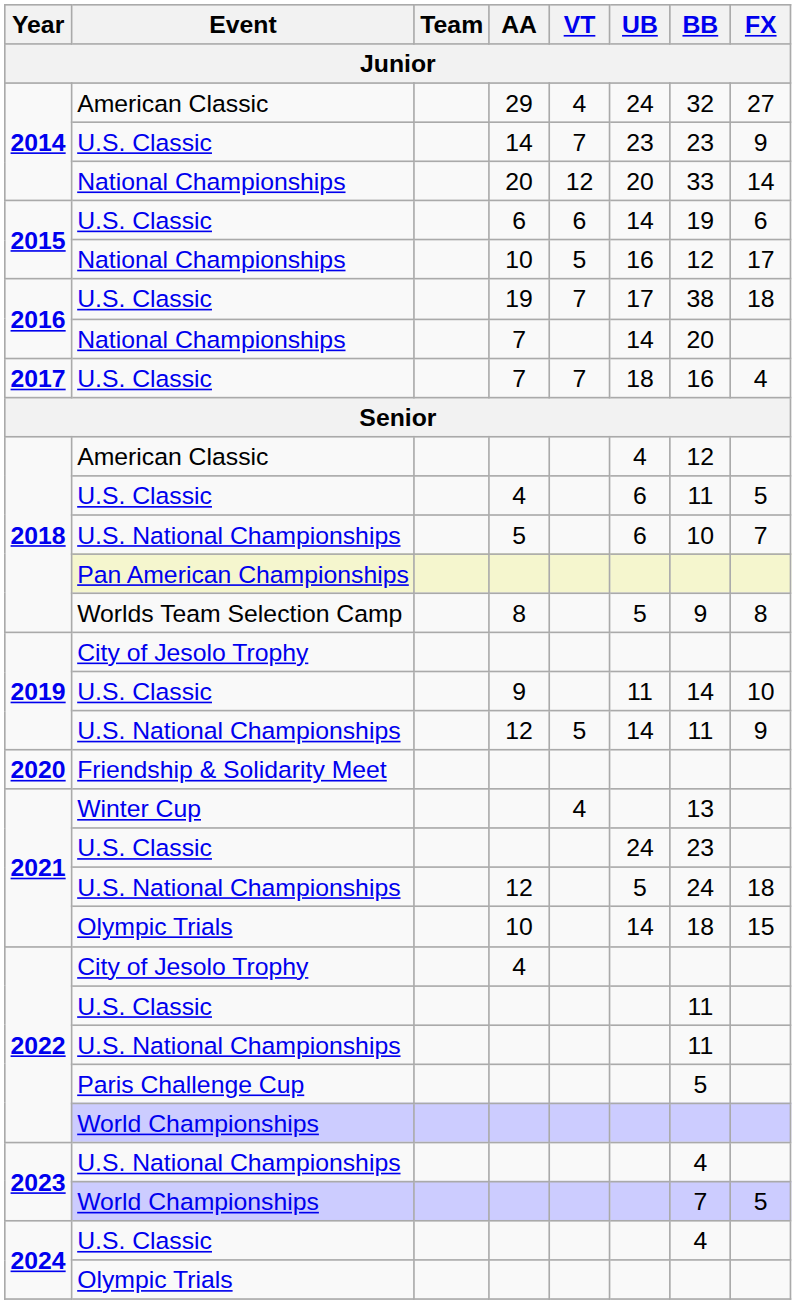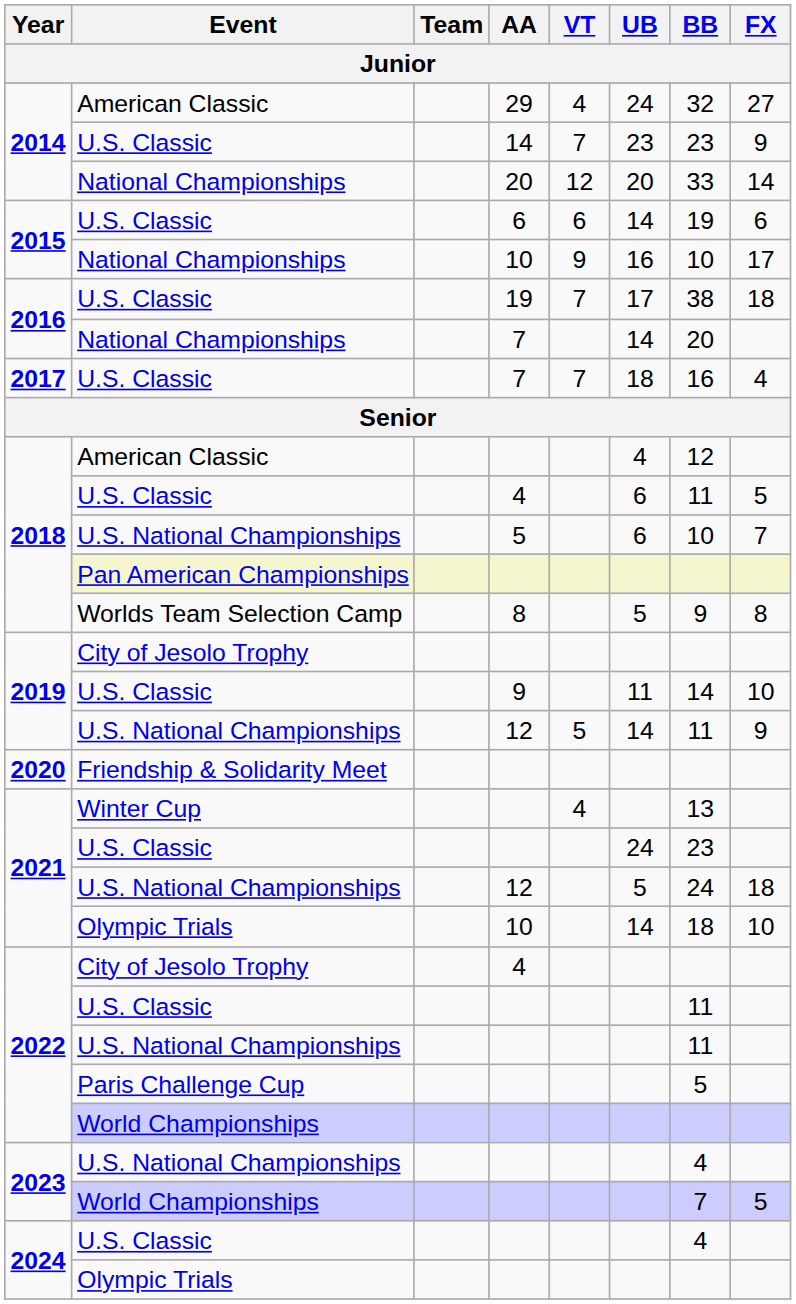 <table class="wikitable" style="text-align:center; font-size:95%;">
 <tr>
 <th align="center">Year</th>
 <th align="center">Event</th>
 <th style="width:30px;">Team</th>
 <th style="width:30px;">AA</th>
 <th style="width:30px;"><a href='#'>VT</a></th>
 <th style="width:30px;"><a href='#'>UB</a></th>
 <th style="width:30px;"><a href='#'>BB</a></th>
 <th style="width:30px;"><a href='#'>FX</a></th>
 </tr>
 <tr>
 <th colspan="8"><strong>Junior</strong></th>
 </tr>
 <tr>
 <td rowspan="3"><strong><a href='#'>2014</a></strong></td>
 <td align=left>American Classic</td>
 <td></td>
 <td>29</td>
 <td>4</td>
 <td>24</td>
 <td>32</td>
 <td>27</td>
 </tr>
 <tr>
 <td align=left><a href='#'>U.S. Classic</a></td>
 <td></td>
 <td>14</td>
 <td>7</td>
 <td>23</td>
 <td>23</td>
 <td>9</td>
 </tr>
 <tr>
 <td align=left><a href='#'>National Championships</a></td>
 <td></td>
 <td>20</td>
 <td>12</td>
 <td>20</td>
 <td>33</td>
 <td>14</td>
 </tr>
 <tr>
 <td rowspan="2"><strong><a href='#'>2015</a></strong></td>
 <td align=left><a href='#'>U.S. Classic</a></td>
 <td></td>
 <td>6</td>
 <td>6</td>
 <td>14</td>
 <td>19</td>
 <td>6</td>
 </tr>
 <tr>
 <td align=left><a href='#'>National Championships</a></td>
 <td></td>
 <td>10</td>
-<td>5</td>
+<td>9</td>
 <td>16</td>
-<td>12</td>
+<td>10</td>
 <td>17</td>
 </tr>
 <tr>
 <td rowspan="2"><strong><a href='#'>2016</a></strong></td>
 <td align=left><a href='#'>U.S. Classic</a></td>
 <td></td>
 <td>19</td>
 <td>7</td>
 <td>17</td>
 <td>38</td>
 <td>18</td>
 </tr>
 <tr>
 <td align=left><a href='#'>National Championships</a></td>
 <td></td>
 <td>7</td>
 <td></td>
 <td>14</td>
 <td>20</td>
 <td></td>
 </tr>
 <tr>
 <td rowspan="1"><strong><a href='#'>2017</a></strong></td>
 <td align=left><a href='#'>U.S. Classic</a></td>
 <td></td>
 <td>7</td>
 <td>7</td>
 <td>18</td>
 <td>16</td>
 <td>4</td>
 </tr>
 <tr>
 <th colspan="8"><strong>Senior</strong></th>
 </tr>
 <tr>
 <td rowspan="5"><strong><a href='#'>2018</a></strong></td>
 <td align=left>American Classic</td>
 <td></td>
 <td></td>
 <td></td>
 <td>4</td>
 <td>12</td>
 <td></td>
 </tr>
 <tr>
 <td align=left><a href='#'>U.S. Classic</a></td>
 <td></td>
 <td>4</td>
 <td></td>
 <td>6</td>
 <td>11</td>
 <td>5</td>
 </tr>
 <tr>
 <td align=left><a href='#'>U.S. National Championships</a></td>
 <td></td>
 <td>5</td>
 <td></td>
 <td>6</td>
 <td>10</td>
 <td>7</td>
 </tr>
 <tr bgcolor=#F5F6CE>
 <td align=left><a href='#'>Pan American Championships</a></td>
 <td></td>
 <td></td>
 <td></td>
 <td></td>
 <td></td>
 <td></td>
 </tr>
 <tr>
 <td align=left>Worlds Team Selection Camp</td>
 <td></td>
 <td>8</td>
 <td></td>
 <td>5</td>
 <td>9</td>
 <td>8</td>
 </tr>
 <tr>
 <td rowspan="3"><strong><a href='#'>2019</a></strong></td>
 <td align=left><a href='#'>City of Jesolo Trophy</a></td>
 <td></td>
 <td></td>
 <td></td>
 <td></td>
 <td></td>
 <td></td>
 </tr>
 <tr>
 <td align=left><a href='#'>U.S. Classic</a></td>
 <td></td>
 <td>9</td>
 <td></td>
 <td>11</td>
 <td>14</td>
 <td>10</td>
 </tr>
 <tr>
 <td align=left><a href='#'>U.S. National Championships</a></td>
 <td></td>
 <td>12</td>
 <td>5</td>
 <td>14</td>
 <td>11</td>
 <td>9</td>
 </tr>
 <tr>
 <td rowspan="1"><strong><a href='#'>2020</a></strong></td>
 <td align=left><a href='#'>Friendship & Solidarity Meet</a></td>
 <td></td>
 <td></td>
 <td></td>
 <td></td>
 <td></td>
 <td></td>
 </tr>
 <tr>
 <td rowspan="4"><strong><a href='#'>2021</a></strong></td>
 <td align=left><a href='#'>Winter Cup</a></td>
 <td></td>
 <td></td>
 <td>4</td>
 <td></td>
 <td>13</td>
 <td></td>
 </tr>
 <tr>
 <td align=left><a href='#'>U.S. Classic</a></td>
 <td></td>
 <td></td>
 <td></td>
 <td>24</td>
 <td>23</td>
 <td></td>
 </tr>
 <tr>
 <td align=left><a href='#'>U.S. National Championships</a></td>
 <td></td>
 <td>12</td>
 <td></td>
 <td>5</td>
 <td>24</td>
 <td>18</td>
 </tr>
 <tr>
 <td align=left><a href='#'>Olympic Trials</a></td>
 <td></td>
 <td>10</td>
 <td></td>
 <td>14</td>
 <td>18</td>
-<td>15</td>
+<td>10</td>
 </tr>
 <tr>
 <td rowspan="5"><strong><a href='#'>2022</a></strong></td>
 <td align=left><a href='#'>City of Jesolo Trophy</a></td>
 <td></td>
 <td>4</td>
 <td></td>
 <td></td>
 <td></td>
 <td></td>
 </tr>
 <tr>
 <td align=left><a href='#'>U.S. Classic</a></td>
 <td></td>
 <td></td>
 <td></td>
 <td></td>
 <td>11</td>
 <td></td>
 </tr>
 <tr>
 <td align=left><a href='#'>U.S. National Championships</a></td>
 <td></td>
 <td></td>
 <td></td>
 <td></td>
 <td>11</td>
 <td></td>
 </tr>
 <tr>
 <td align=left><a href='#'>Paris Challenge Cup</a></td>
 <td></td>
 <td></td>
 <td></td>
 <td></td>
 <td>5</td>
 <td></td>
 </tr>
 <tr bgcolor=#CCCCFF>
 <td align=left><a href='#'>World Championships</a></td>
 <td></td>
 <td></td>
 <td></td>
 <td></td>
 <td></td>
 <td></td>
 </tr>
 <tr>
 <td rowspan="2"><strong><a href='#'>2023</a></strong></td>
 <td align=left><a href='#'>U.S. National Championships</a></td>
 <td></td>
 <td></td>
 <td></td>
 <td></td>
 <td>4</td>
 <td></td>
 </tr>
 <tr bgcolor=#CCCCFF>
 <td align=left><a href='#'>World Championships</a></td>
 <td></td>
 <td></td>
 <td></td>
 <td></td>
 <td>7</td>
 <td>5</td>
 </tr>
 <tr>
 <td rowspan="2"><strong><a href='#'>2024</a></strong></td>
 <td align=left><a href='#'>U.S. Classic</a></td>
 <td></td>
 <td></td>
 <td></td>
 <td></td>
 <td>4</td>
 <td></td>
 </tr>
 <tr>
 <td align=left><a href='#'>Olympic Trials</a></td>
 <td></td>
 <td></td>
 <td></td>
 <td></td>
 <td></td>
 <td></td>
 </tr>
 </table>
